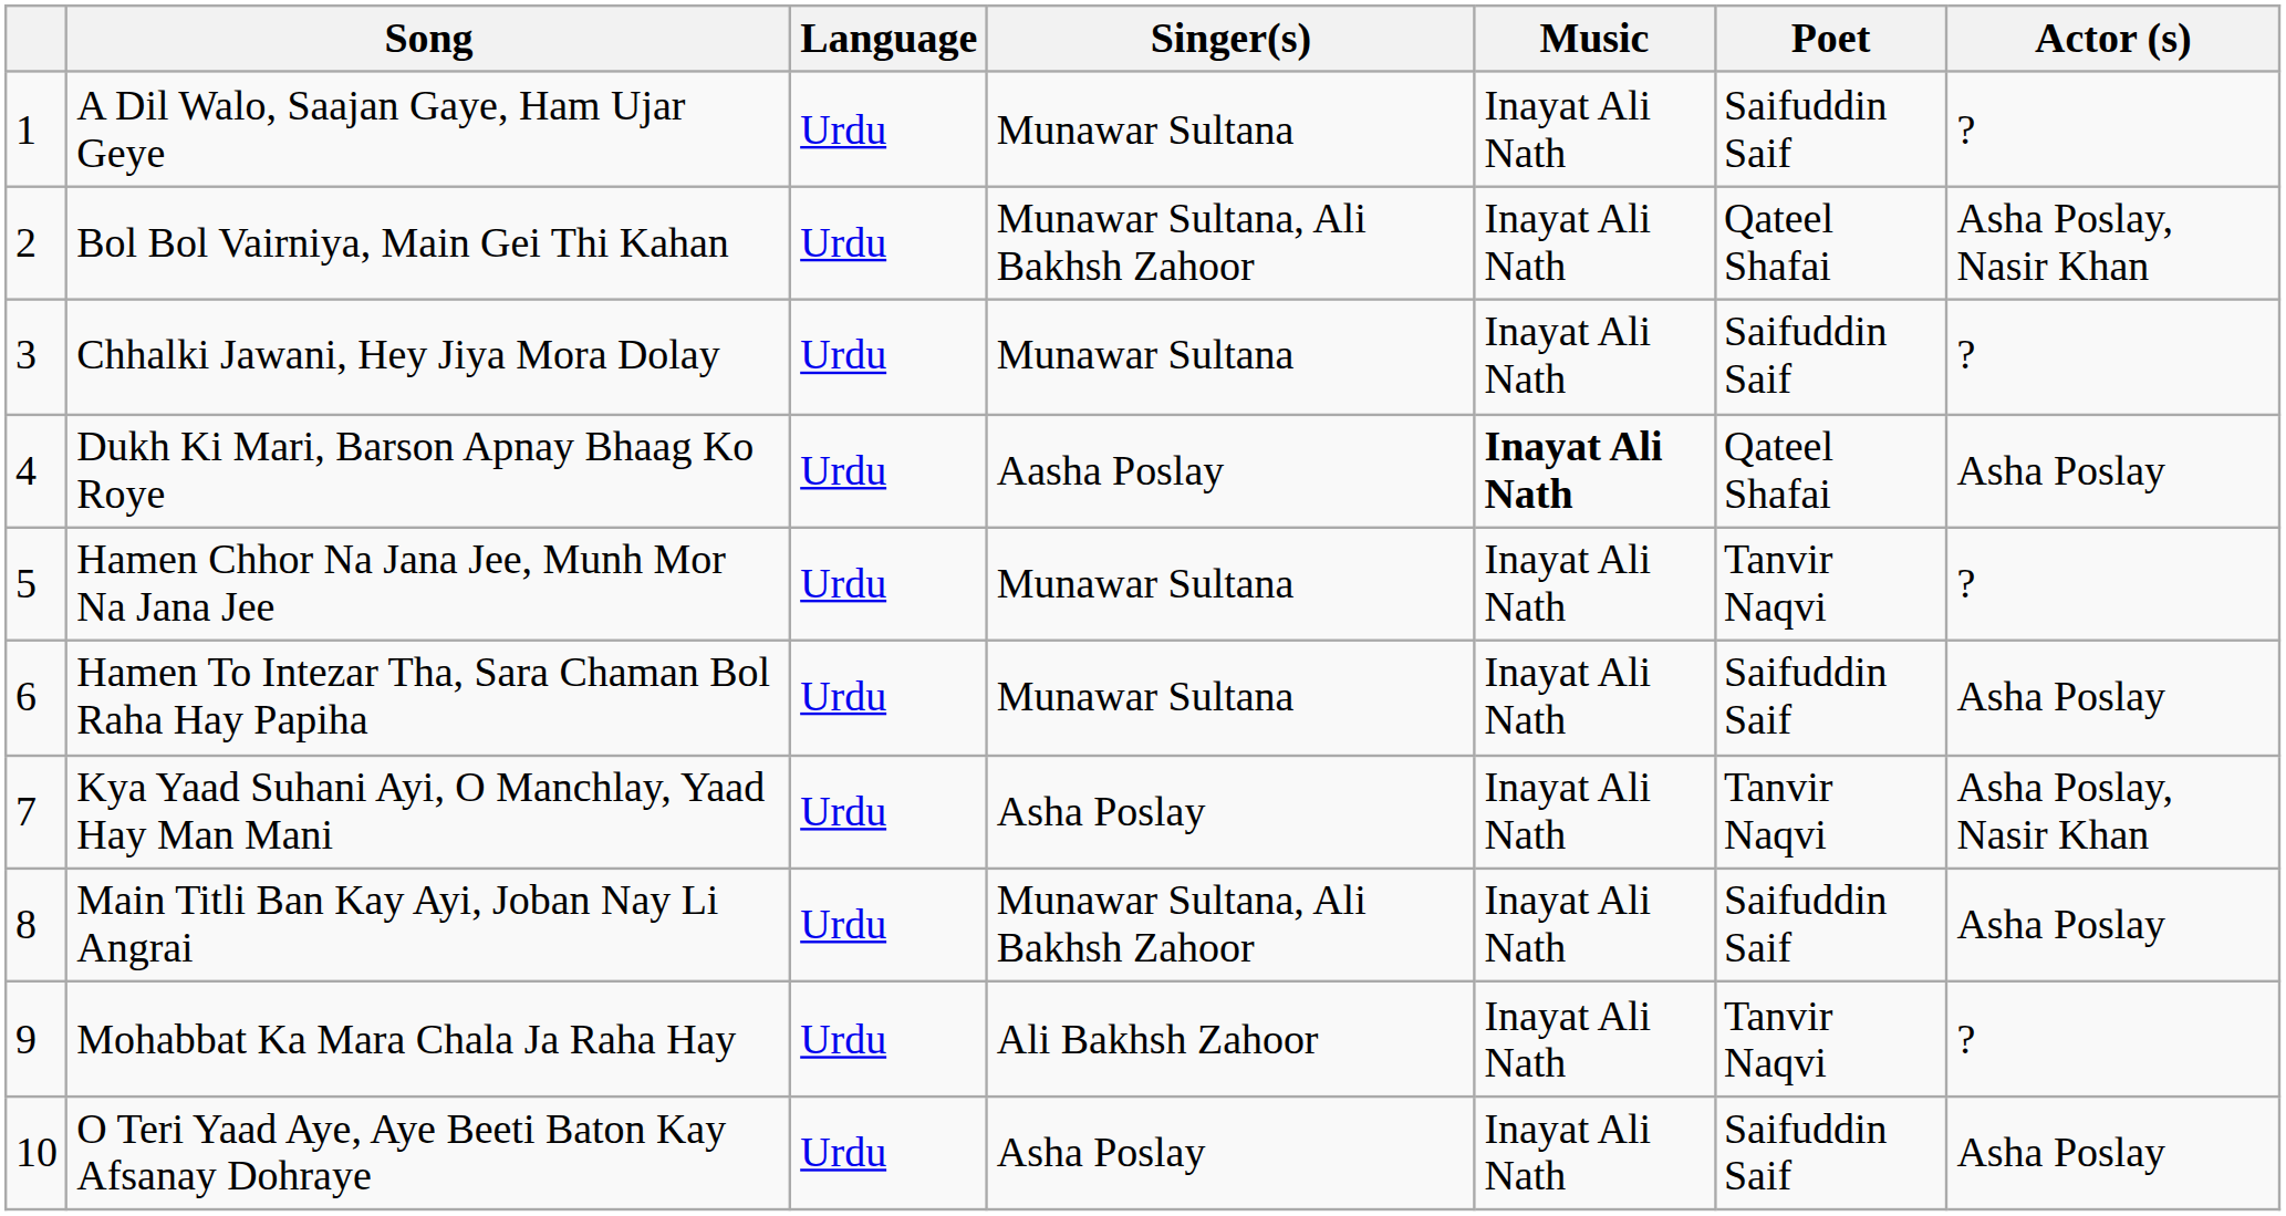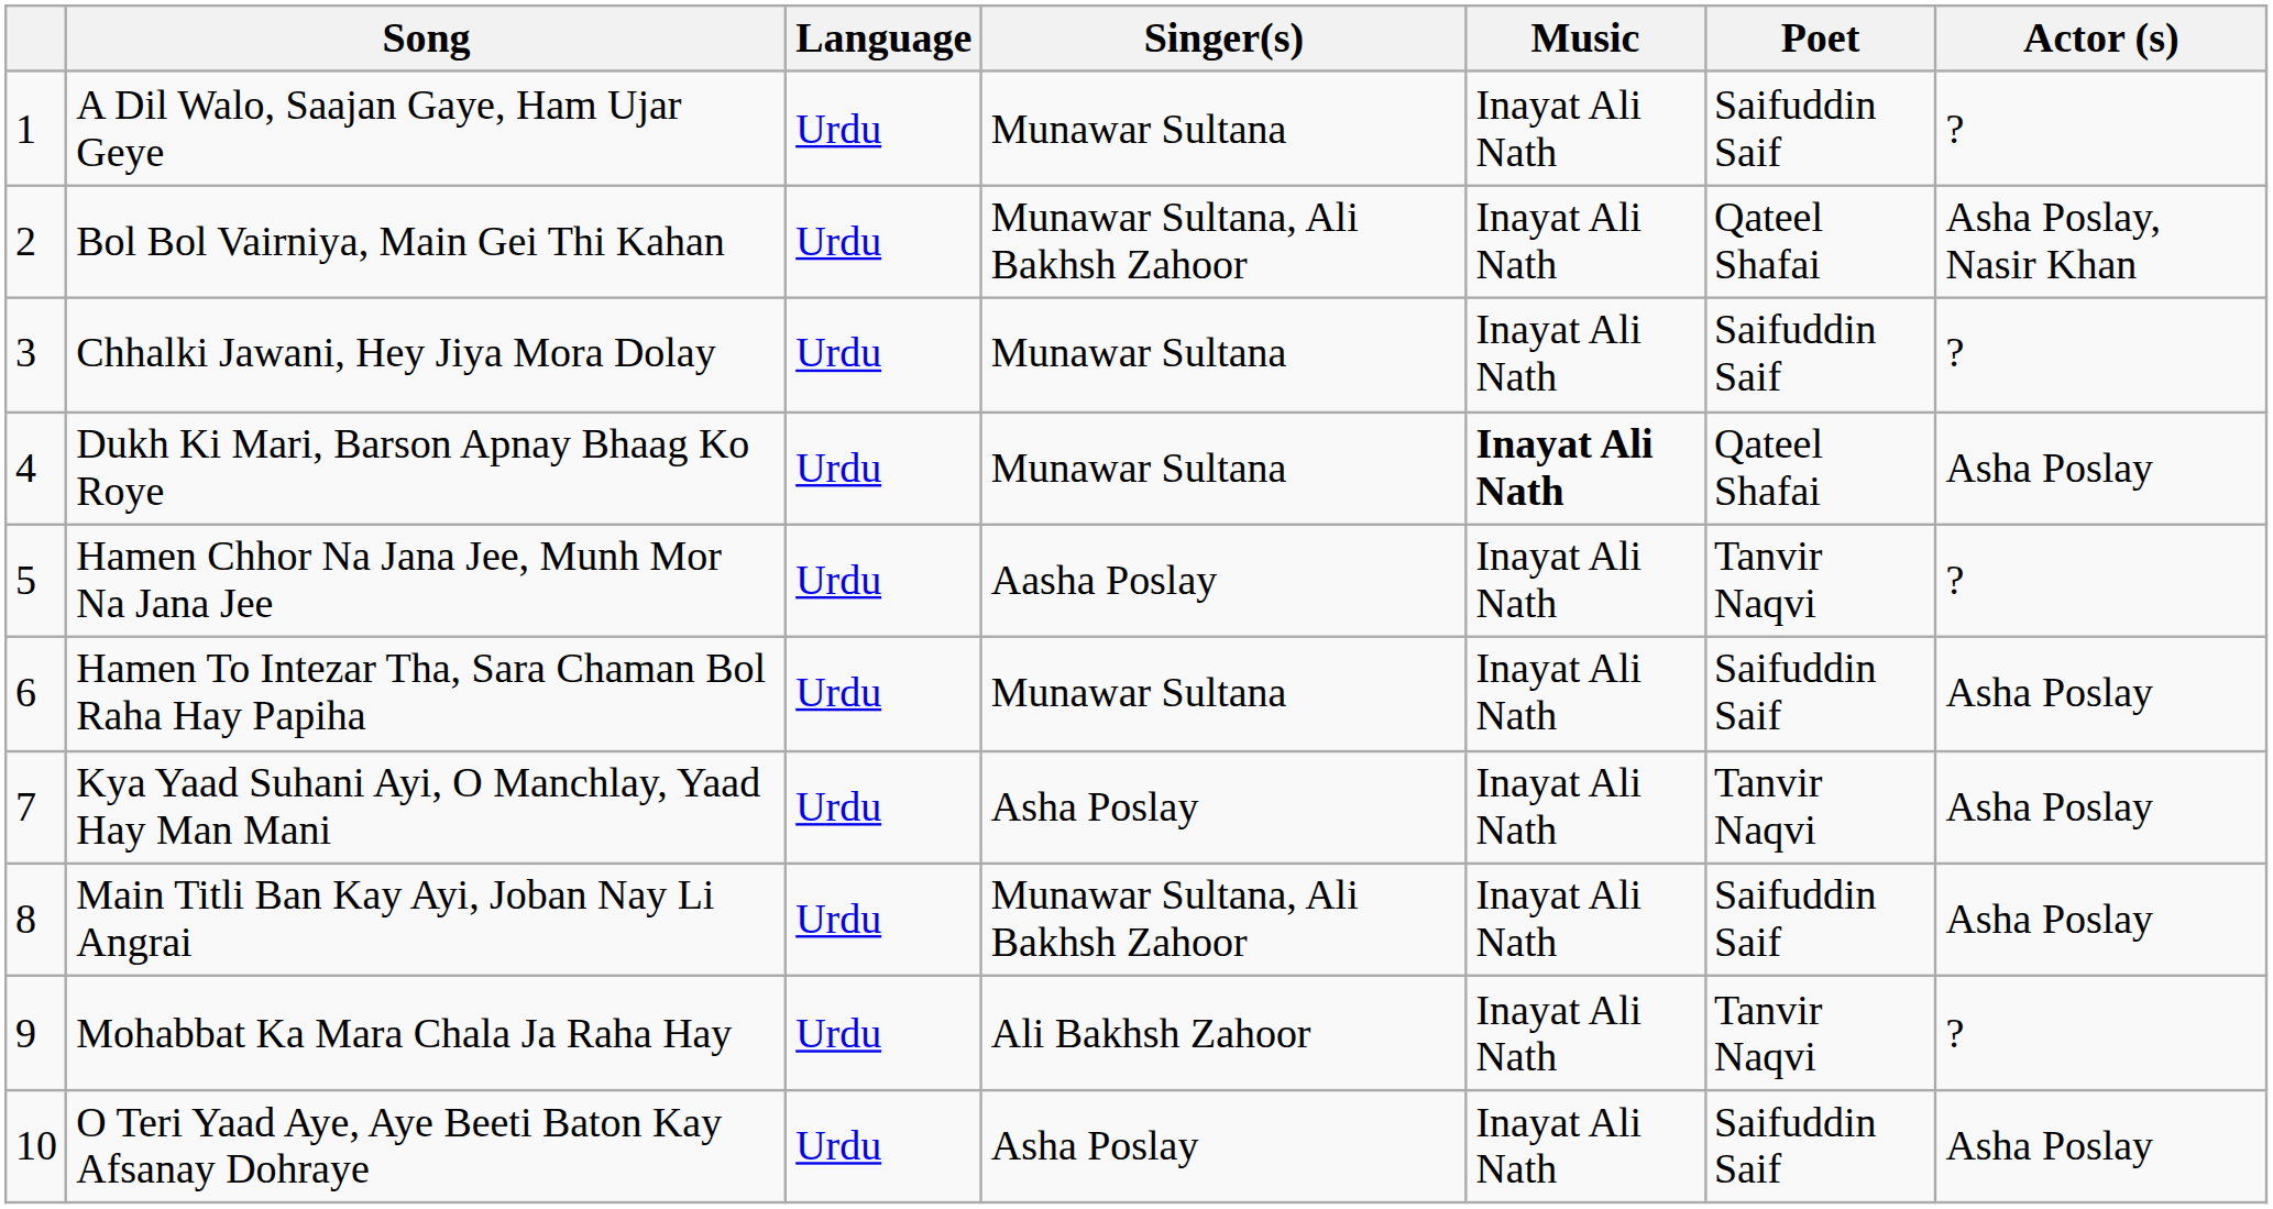 <table class="wikitable sortable">
 <tr>
 <th></th>
 <th>Song</th>
 <th>Language</th>
 <th>Singer(s)</th>
 <th>Music</th>
 <th>Poet</th>
 <th>Actor (s)</th>
 </tr>
 <tr>
 <td>1</td>
 <td>A Dil Walo, Saajan Gaye, Ham Ujar Geye</td>
 <td><a href='#'>Urdu</a></td>
 <td>Munawar Sultana</td>
 <td>Inayat Ali Nath</td>
 <td>Saifuddin Saif</td>
 <td>?</td>
 </tr>
 <tr>
 <td>2</td>
 <td>Bol Bol Vairniya, Main Gei Thi Kahan</td>
 <td><a href='#'>Urdu</a></td>
 <td>Munawar Sultana, Ali Bakhsh Zahoor</td>
 <td>Inayat Ali Nath</td>
 <td>Qateel Shafai</td>
 <td>Asha Poslay, Nasir Khan</td>
 </tr>
 <tr>
 <td>3</td>
 <td>Chhalki Jawani, Hey Jiya Mora Dolay</td>
 <td><a href='#'>Urdu</a></td>
 <td>Munawar Sultana</td>
 <td>Inayat Ali Nath</td>
 <td>Saifuddin Saif</td>
 <td>?</td>
 </tr>
 <tr>
 <td>4</td>
 <td>Dukh Ki Mari, Barson Apnay Bhaag Ko Roye</td>
 <td><a href='#'>Urdu</a></td>
-<td>Aasha Poslay</td>
+<td>Munawar Sultana</td>
 <td><strong>Inayat Ali Nath</strong></td>
 <td>Qateel Shafai</td>
 <td>Asha Poslay</td>
 </tr>
 <tr>
 <td>5</td>
 <td>Hamen Chhor Na Jana Jee, Munh Mor Na Jana Jee</td>
 <td><a href='#'>Urdu</a></td>
-<td>Munawar Sultana</td>
+<td>Aasha Poslay</td>
 <td>Inayat Ali Nath</td>
 <td>Tanvir Naqvi</td>
 <td>?</td>
 </tr>
 <tr>
 <td>6</td>
 <td>Hamen To Intezar Tha, Sara Chaman Bol Raha Hay Papiha</td>
 <td><a href='#'>Urdu</a></td>
 <td>Munawar Sultana</td>
 <td>Inayat Ali Nath</td>
 <td>Saifuddin Saif</td>
 <td>Asha Poslay</td>
 </tr>
 <tr>
 <td>7</td>
 <td>Kya Yaad Suhani Ayi, O Manchlay, Yaad Hay Man Mani</td>
 <td><a href='#'>Urdu</a></td>
 <td>Asha Poslay</td>
 <td>Inayat Ali Nath</td>
 <td>Tanvir Naqvi</td>
-<td>Asha Poslay, Nasir Khan</td>
+<td>Asha Poslay</td>
 </tr>
 <tr>
 <td>8</td>
 <td>Main Titli Ban Kay Ayi, Joban Nay Li Angrai</td>
 <td><a href='#'>Urdu</a></td>
 <td>Munawar Sultana, Ali Bakhsh Zahoor</td>
 <td>Inayat Ali Nath</td>
 <td>Saifuddin Saif</td>
 <td>Asha Poslay</td>
 </tr>
 <tr>
 <td>9</td>
 <td>Mohabbat Ka Mara Chala Ja Raha Hay</td>
 <td><a href='#'>Urdu</a></td>
 <td>Ali Bakhsh Zahoor</td>
 <td>Inayat Ali Nath</td>
 <td>Tanvir Naqvi</td>
 <td>?</td>
 </tr>
 <tr>
 <td>10</td>
 <td>O Teri Yaad Aye, Aye Beeti Baton Kay Afsanay Dohraye</td>
 <td><a href='#'>Urdu</a></td>
 <td>Asha Poslay</td>
 <td>Inayat Ali Nath</td>
 <td>Saifuddin Saif</td>
 <td>Asha Poslay</td>
 </tr>
 </table>
